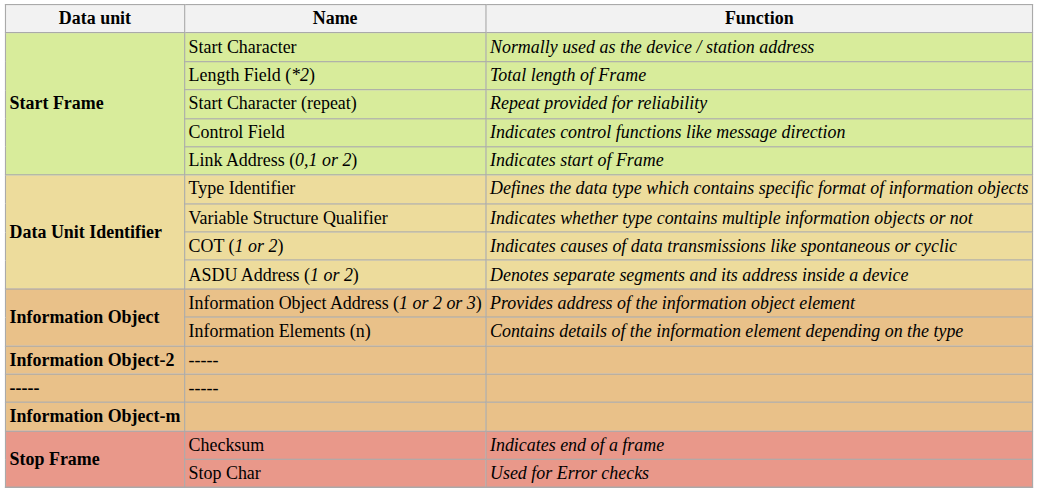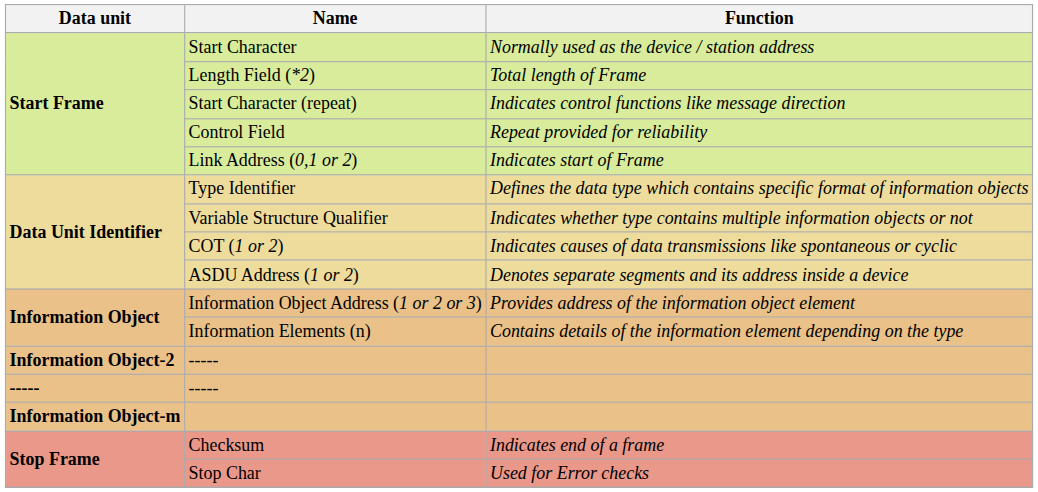 <table class="wikitable" border="1" style="margin:0 0 1em 1em">
 <tr>
 <th>Data unit</th>
 <th>Name</th>
 <th>Function</th>
 </tr>
 <tr>
 <td bgcolor="#d8ec9b" rowspan="5"><strong>Start Frame</strong></td>
 <td bgcolor="#d8ec9b">Start Character</td>
 <td bgcolor="#d8ec9b"><em>Normally used as the device / station address</em></td>
 </tr>
 <tr>
 <td bgcolor="#d8ec9b">Length Field (<em>*2</em>)</td>
 <td bgcolor="#d8ec9b"><em>Total length of Frame</em></td>
 </tr>
 <tr>
 <td bgcolor="#d8ec9b">Start Character (repeat)</td>
-<td bgcolor="#d8ec9b"><em>Repeat provided for reliability</em></td>
+<td bgcolor="#d8ec9b"><em>Indicates control functions like message direction</em></td>
 </tr>
 <tr>
 <td bgcolor="#d8ec9b">Control Field</td>
-<td bgcolor="#d8ec9b"><em>Indicates control functions like message direction</em></td>
+<td bgcolor="#d8ec9b"><em>Repeat provided for reliability</em></td>
 </tr>
 <tr>
 <td bgcolor="#d8ec9b">Link Address (<em>0,1 or 2</em>)</td>
 <td bgcolor="#d8ec9b"><em>Indicates start of Frame</em></td>
 </tr>
 <tr>
 <td bgcolor="#eddc9c" rowspan="4"><strong>Data Unit Identifier</strong></td>
 <td bgcolor="#eddc9c">Type Identifier</td>
 <td bgcolor="#eddc9c"><em>Defines the data type which contains specific format of information objects</em></td>
 </tr>
 <tr>
 <td bgcolor="#eddc9c">Variable Structure Qualifier</td>
 <td bgcolor="#eddc9c"><em>Indicates whether type contains multiple information objects or not</em></td>
 </tr>
 <tr>
 <td bgcolor="#eddc9c">COT (<em>1 or 2</em>)</td>
 <td bgcolor="#eddc9c"><em>Indicates causes of data transmissions like spontaneous or cyclic</em></td>
 </tr>
 <tr>
 <td bgcolor="#eddc9c">ASDU Address (<em>1 or 2</em>)</td>
 <td bgcolor="#eddc9c"><em>Denotes separate segments and its address inside a device</em></td>
 </tr>
 <tr>
 <td bgcolor="#e9c189" rowspan="2"><strong>Information Object</strong></td>
 <td bgcolor="#e9c189">Information Object Address (<em>1 or 2 or 3</em>)</td>
 <td bgcolor="#e9c189"><em>Provides address of the information object element</em></td>
 </tr>
 <tr>
 <td bgcolor="#e9c189">Information Elements (n)</td>
 <td bgcolor="#e9c189"><em>Contains details of the information element depending on the type</em></td>
 </tr>
 <tr>
 <td bgcolor="#e9c189"><strong>Information Object-2</strong></td>
 <td bgcolor="#e9c189">-----</td>
 <td bgcolor="#e9c189"></td>
 </tr>
 <tr>
 <td bgcolor="#e9c189"><strong>-----</strong></td>
 <td bgcolor="#e9c189">-----</td>
 <td bgcolor="#e9c189"></td>
 </tr>
 <tr>
 <td bgcolor="#e9c189"><strong>Information Object-m</strong></td>
 <td bgcolor="#e9c189"></td>
 <td bgcolor="#e9c189"></td>
 </tr>
 <tr>
 <td bgcolor="#e9988a" rowspan="2"><strong>Stop Frame</strong></td>
 <td bgcolor="#e9988a">Checksum</td>
 <td bgcolor="#e9988a"><em>Indicates end of a frame</em></td>
 </tr>
 <tr>
 <td bgcolor="#e9988a">Stop Char</td>
 <td bgcolor="#e9988a"><em>Used for Error checks</em></td>
 </tr>
 <tr>
 </tr>
 </table>
